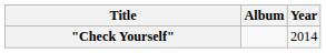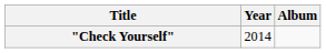 <table class="wikitable plainrowheaders" style="text-align:center;">
 <tr>
 <th scope="col" style="width:17em;">Title</th>
+<th scope="col">Year</th>
 <th scope="col">Album</th>
-<th scope="col">Year</th>
 </tr>
 <tr>
 <th scope="row">"Check Yourself"</th>
+<td>2014</td>
 <td></td>
-<td>2014</td>
 </tr>
 </table>
